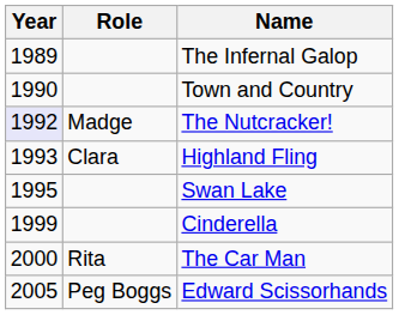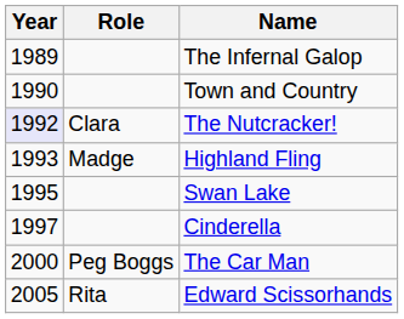 <table class="wikitable">
 <tr>
 <th>Year</th>
 <th>Role</th>
 <th>Name</th>
 </tr>
 <tr>
 <td>1989</td>
 <td></td>
 <td>The Infernal Galop</td>
 </tr>
 <tr>
 <td>1990</td>
 <td></td>
 <td>Town and Country</td>
 </tr>
 <tr>
 <td style="background: lavender;">1992</td>
-<td>Madge</td>
+<td>Clara</td>
 <td><a href='#'>The Nutcracker!</a></td>
 </tr>
 <tr>
 <td>1993</td>
-<td>Clara</td>
+<td>Madge</td>
 <td><a href='#'>Highland Fling</a></td>
 </tr>
 <tr>
 <td>1995</td>
 <td></td>
 <td><a href='#'>Swan Lake</a></td>
 </tr>
 <tr>
-<td>1999</td>
+<td>1997</td>
 <td></td>
 <td><a href='#'>Cinderella</a></td>
 </tr>
 <tr>
 <td>2000</td>
-<td>Rita</td>
+<td>Peg Boggs</td>
 <td><a href='#'>The Car Man</a></td>
 </tr>
 <tr>
 <td>2005</td>
-<td>Peg Boggs</td>
+<td>Rita</td>
 <td><a href='#'>Edward Scissorhands</a></td>
 </tr>
 </table>
